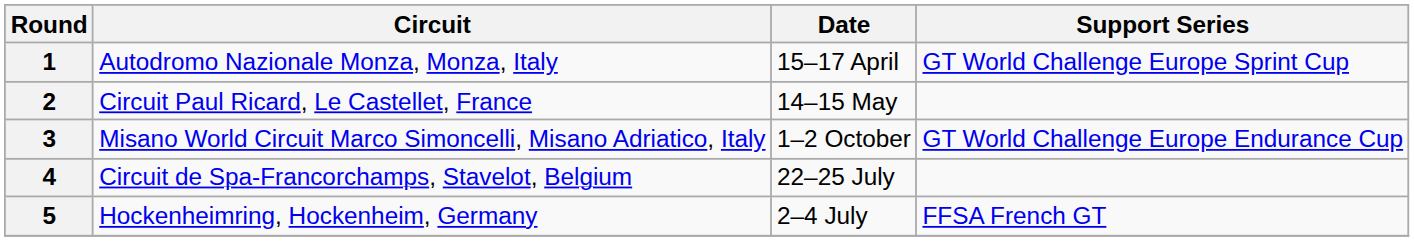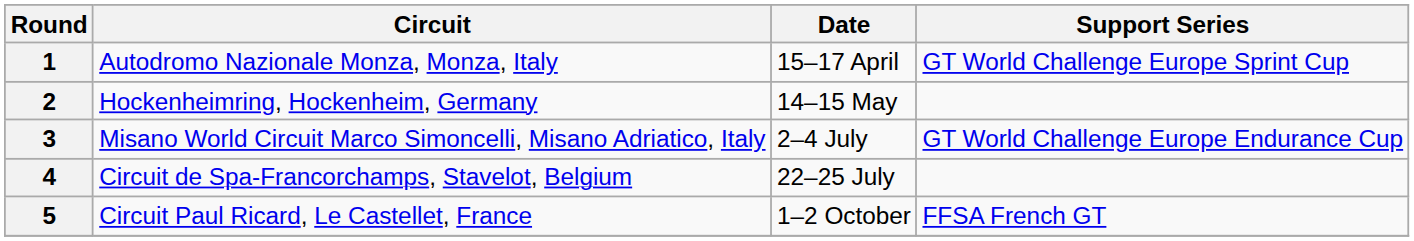 <table class="wikitable" style="font-size: 85%;">
 <tr>
 <th>Round</th>
 <th>Circuit</th>
 <th>Date</th>
 <th>Support Series</th>
 </tr>
 <tr>
 <th>1</th>
 <td> <a href='#'>Autodromo Nazionale Monza</a>, <a href='#'>Monza</a>, <a href='#'>Italy</a></td>
 <td>15–17 April</td>
 <td><a href='#'>GT World Challenge Europe Sprint Cup</a></td>
 </tr>
 <tr>
 <th>2</th>
-<td> <a href='#'>Circuit Paul Ricard</a>, <a href='#'>Le Castellet</a>, <a href='#'>France</a></td>
+<td> <a href='#'>Hockenheimring</a>, <a href='#'>Hockenheim</a>, <a href='#'>Germany</a></td>
 <td>14–15 May</td>
 <td></td>
 </tr>
 <tr>
 <th>3</th>
 <td> <a href='#'>Misano World Circuit Marco Simoncelli</a>, <a href='#'>Misano Adriatico</a>, <a href='#'>Italy</a></td>
-<td>1–2 October</td>
+<td>2–4 July</td>
 <td><a href='#'>GT World Challenge Europe Endurance Cup</a></td>
 </tr>
 <tr>
 <th>4</th>
 <td> <a href='#'>Circuit de Spa-Francorchamps</a>, <a href='#'>Stavelot</a>, <a href='#'>Belgium</a></td>
 <td>22–25 July</td>
 <td></td>
 </tr>
 <tr>
 <th>5</th>
-<td> <a href='#'>Hockenheimring</a>, <a href='#'>Hockenheim</a>, <a href='#'>Germany</a></td>
-<td>2–4 July</td>
+<td> <a href='#'>Circuit Paul Ricard</a>, <a href='#'>Le Castellet</a>, <a href='#'>France</a></td>
+<td>1–2 October</td>
 <td><a href='#'>FFSA French GT</a></td>
 </tr>
 <tr>
 </tr>
 </table>
